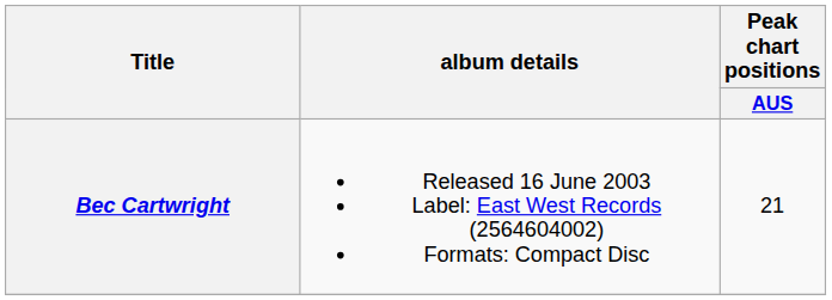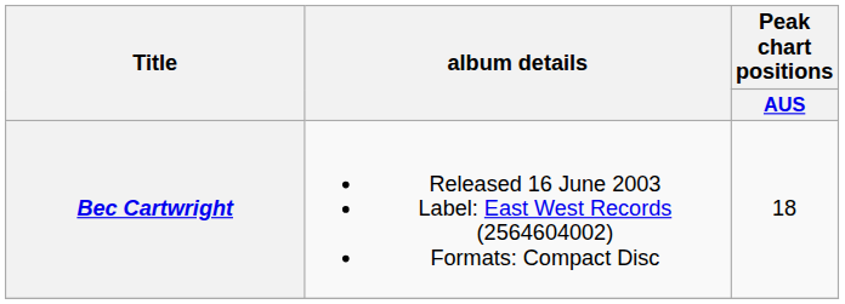 <table class="wikitable plainrowheaders" style="text-align:center;">
 <tr>
 <th scope="col" rowspan="2" style="width:14em;">Title</th>
 <th scope="col" rowspan="2" style="width:20em;">album details</th>
 <th scope="col" colspan="1">Peak chart positions</th>
 </tr>
 <tr>
 <th scope="col" style="width:3em;font-size:90%;"><a href='#'>AUS</a><br></th>
 </tr>
 <tr>
 <th scope="row"><em><a href='#'>Bec Cartwright</a></em></th>
 <td><br><ul><li>Released 16 June 2003</li><li>Label: <a href='#'>East West Records</a> (2564604002)</li><li>Formats: Compact Disc</li></ul></td>
-<td>21</td>
+<td>18</td>
 </tr>
 <tr>
 </tr>
 </table>
